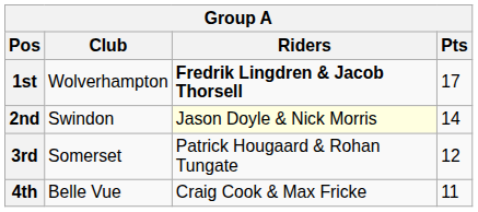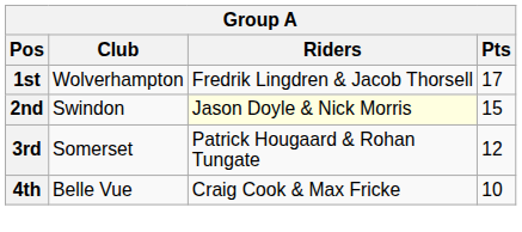 <table class="wikitable">
 <tr>
 <th colspan="6">Group A</th>
 </tr>
 <tr>
 <th width=20>Pos</th>
 <th width=80>Club</th>
 <th width=240>Riders</th>
 <th width=20>Pts</th>
 </tr>
 <tr>
 <th>1st</th>
 <td>Wolverhampton</td>
-<td><strong>Fredrik Lingdren & Jacob Thorsell</strong></td>
+<td>Fredrik Lingdren & Jacob Thorsell</td>
 <td>17</td>
 </tr>
 <tr>
 <th>2nd</th>
 <td>Swindon</td>
 <td style="background: lightyellow;">Jason Doyle & Nick Morris</td>
-<td>14</td>
+<td>15</td>
 </tr>
 <tr>
 <th>3rd</th>
 <td>Somerset</td>
 <td>Patrick Hougaard & Rohan Tungate</td>
 <td>12</td>
 </tr>
 <tr>
 <th>4th</th>
 <td>Belle Vue</td>
 <td>Craig Cook & Max Fricke</td>
-<td>11</td>
+<td>10</td>
 </tr>
 </table>
